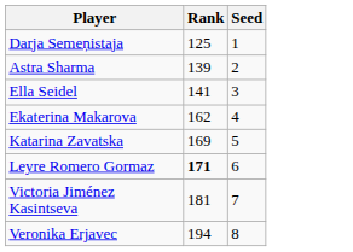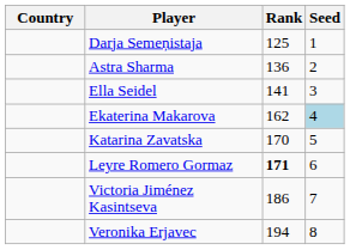 <table class="wikitable">
 <tr>
+<th width="75">Country</th>
 <th width="175">Player</th>
 <th>Rank</th>
 <th>Seed</th>
 </tr>
 <tr>
+<td></td>
 <td><a href='#'>Darja Semeņistaja</a></td>
 <td>125</td>
 <td>1</td>
 </tr>
 <tr>
+<td></td>
 <td><a href='#'>Astra Sharma</a></td>
-<td>139</td>
+<td>136</td>
 <td>2</td>
 </tr>
 <tr>
+<td></td>
 <td><a href='#'>Ella Seidel</a></td>
 <td>141</td>
 <td>3</td>
 </tr>
 <tr>
+<td></td>
 <td><a href='#'>Ekaterina Makarova</a></td>
 <td>162</td>
-<td>4</td>
+<td style="background: lightblue;">4</td>
 </tr>
 <tr>
+<td></td>
 <td><a href='#'>Katarina Zavatska</a></td>
-<td>169</td>
+<td>170</td>
 <td>5</td>
 </tr>
 <tr>
+<td></td>
 <td><a href='#'>Leyre Romero Gormaz</a></td>
 <td><strong>171</strong></td>
 <td>6</td>
 </tr>
 <tr>
+<td></td>
 <td><a href='#'>Victoria Jiménez Kasintseva</a></td>
-<td>181</td>
+<td>186</td>
 <td>7</td>
 </tr>
 <tr>
+<td></td>
 <td><a href='#'>Veronika Erjavec</a></td>
 <td>194</td>
 <td>8</td>
 </tr>
 </table>
